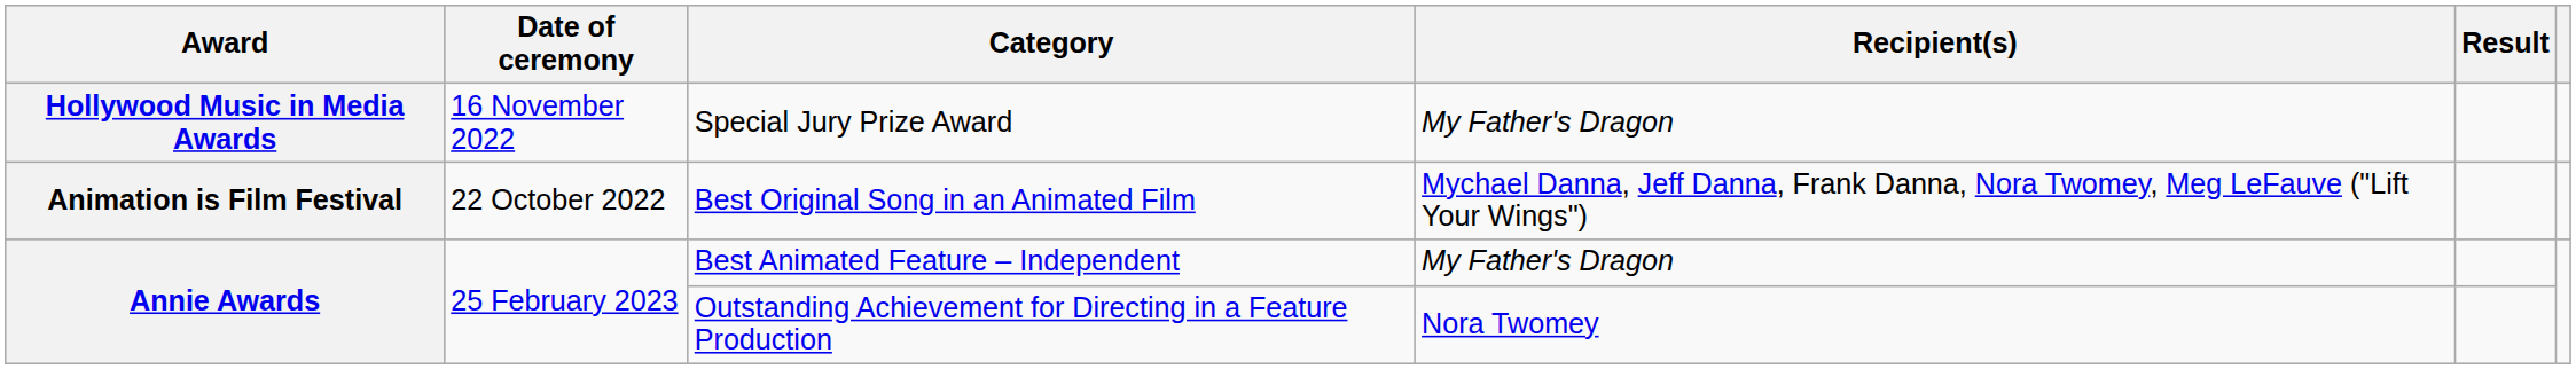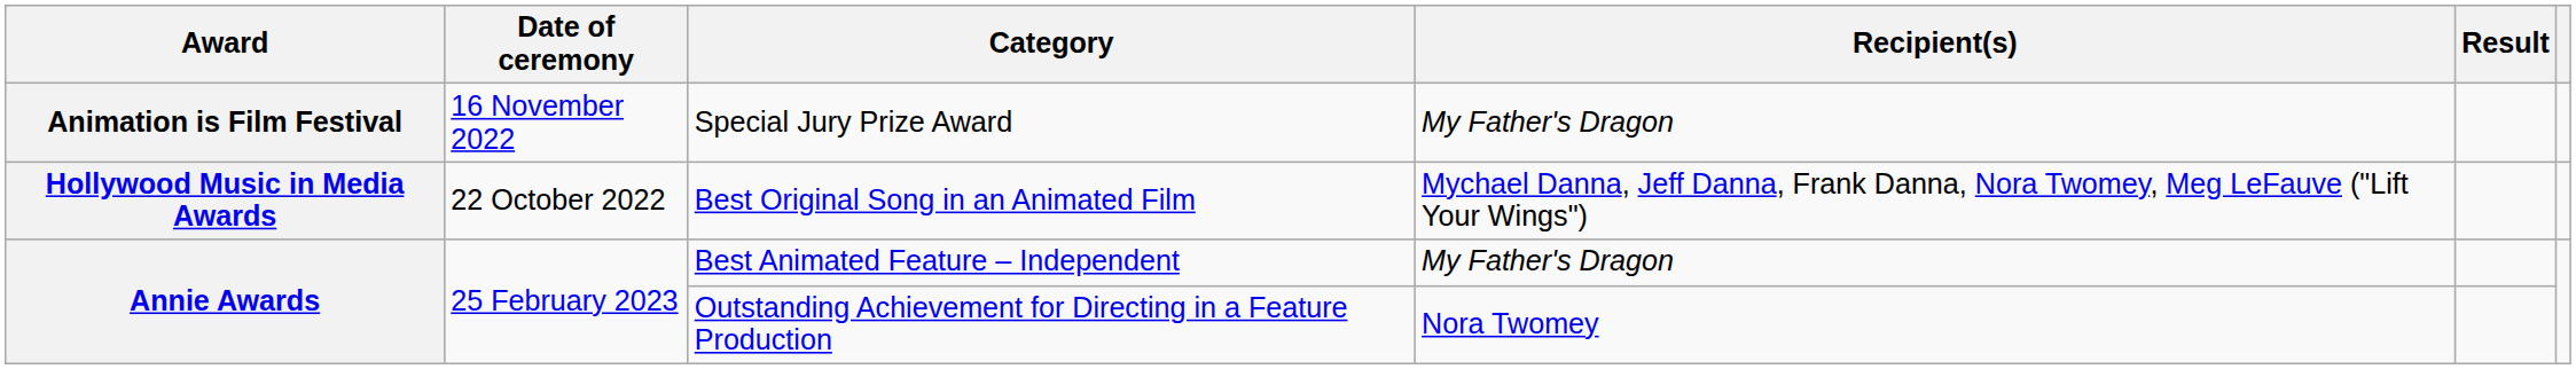 <table class="wikitable sortable plainrowheaders" style="width: 90%;">
 <tr>
 <th scope="col">Award</th>
 <th scope="col">Date of ceremony</th>
 <th scope="col">Category</th>
 <th scope="col">Recipient(s)</th>
 <th scope="col">Result</th>
 <th scope="col" class="unsortable"></th>
 </tr>
 <tr>
-<th scope="row"><a href='#'>Hollywood Music in Media Awards</a></th>
+<th scope="row">Animation is Film Festival</th>
 <td><a href='#'>16 November 2022</a></td>
 <td>Special Jury Prize Award</td>
 <td><em>My Father's Dragon</em></td>
 <td></td>
 <td style="text-align:center"></td>
 </tr>
 <tr>
-<th scope="row">Animation is Film Festival</th>
+<th scope="row"><a href='#'>Hollywood Music in Media Awards</a></th>
 <td>22 October 2022</td>
 <td><a href='#'>Best Original Song in an Animated Film</a></td>
 <td><a href='#'>Mychael Danna</a>, <a href='#'>Jeff Danna</a>, Frank Danna, <a href='#'>Nora Twomey</a>, <a href='#'>Meg LeFauve</a> ("Lift Your Wings")</td>
 <td></td>
 <td style="text-align:center"></td>
 </tr>
 <tr>
 <th scope="row" rowspan="2"><a href='#'>Annie Awards</a></th>
 <td rowspan="2"><a href='#'>25 February 2023</a></td>
 <td><a href='#'>Best Animated Feature – Independent</a></td>
 <td><em>My Father's Dragon</em></td>
 <td></td>
 <td rowspan="2" style="text-align:center"></td>
 </tr>
 <tr>
 <td><a href='#'>Outstanding Achievement for Directing in a Feature Production</a></td>
 <td><a href='#'>Nora Twomey</a></td>
 <td></td>
 </tr>
 </table>
